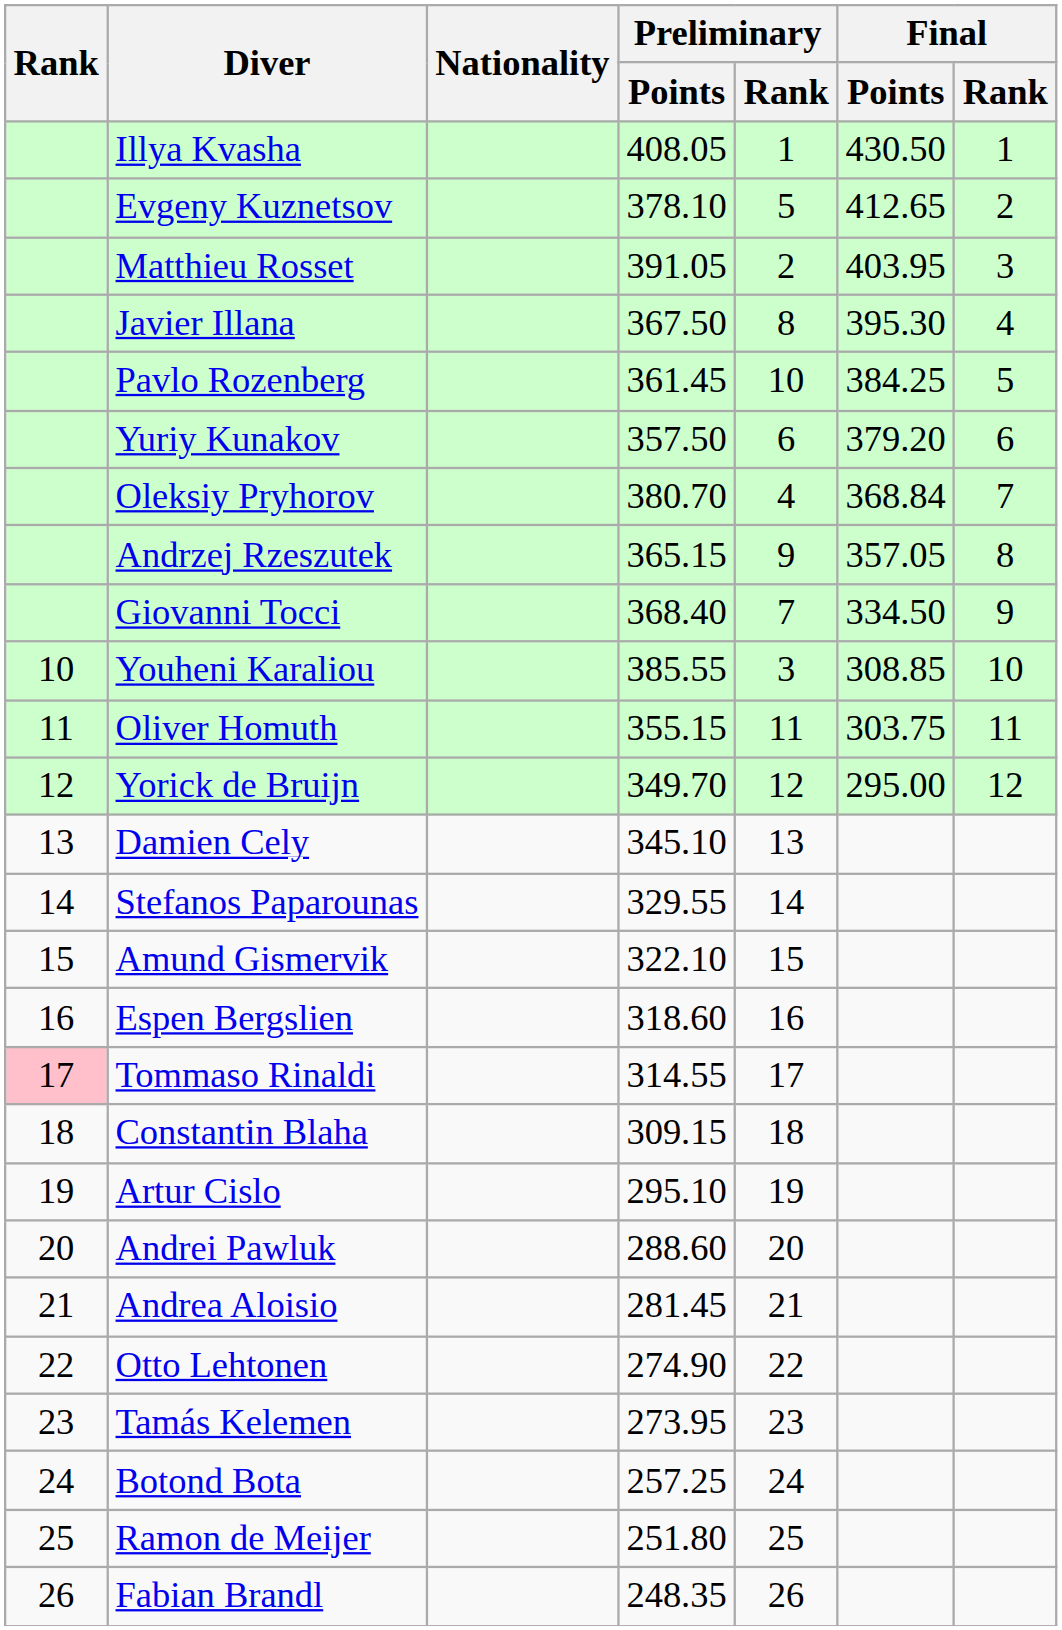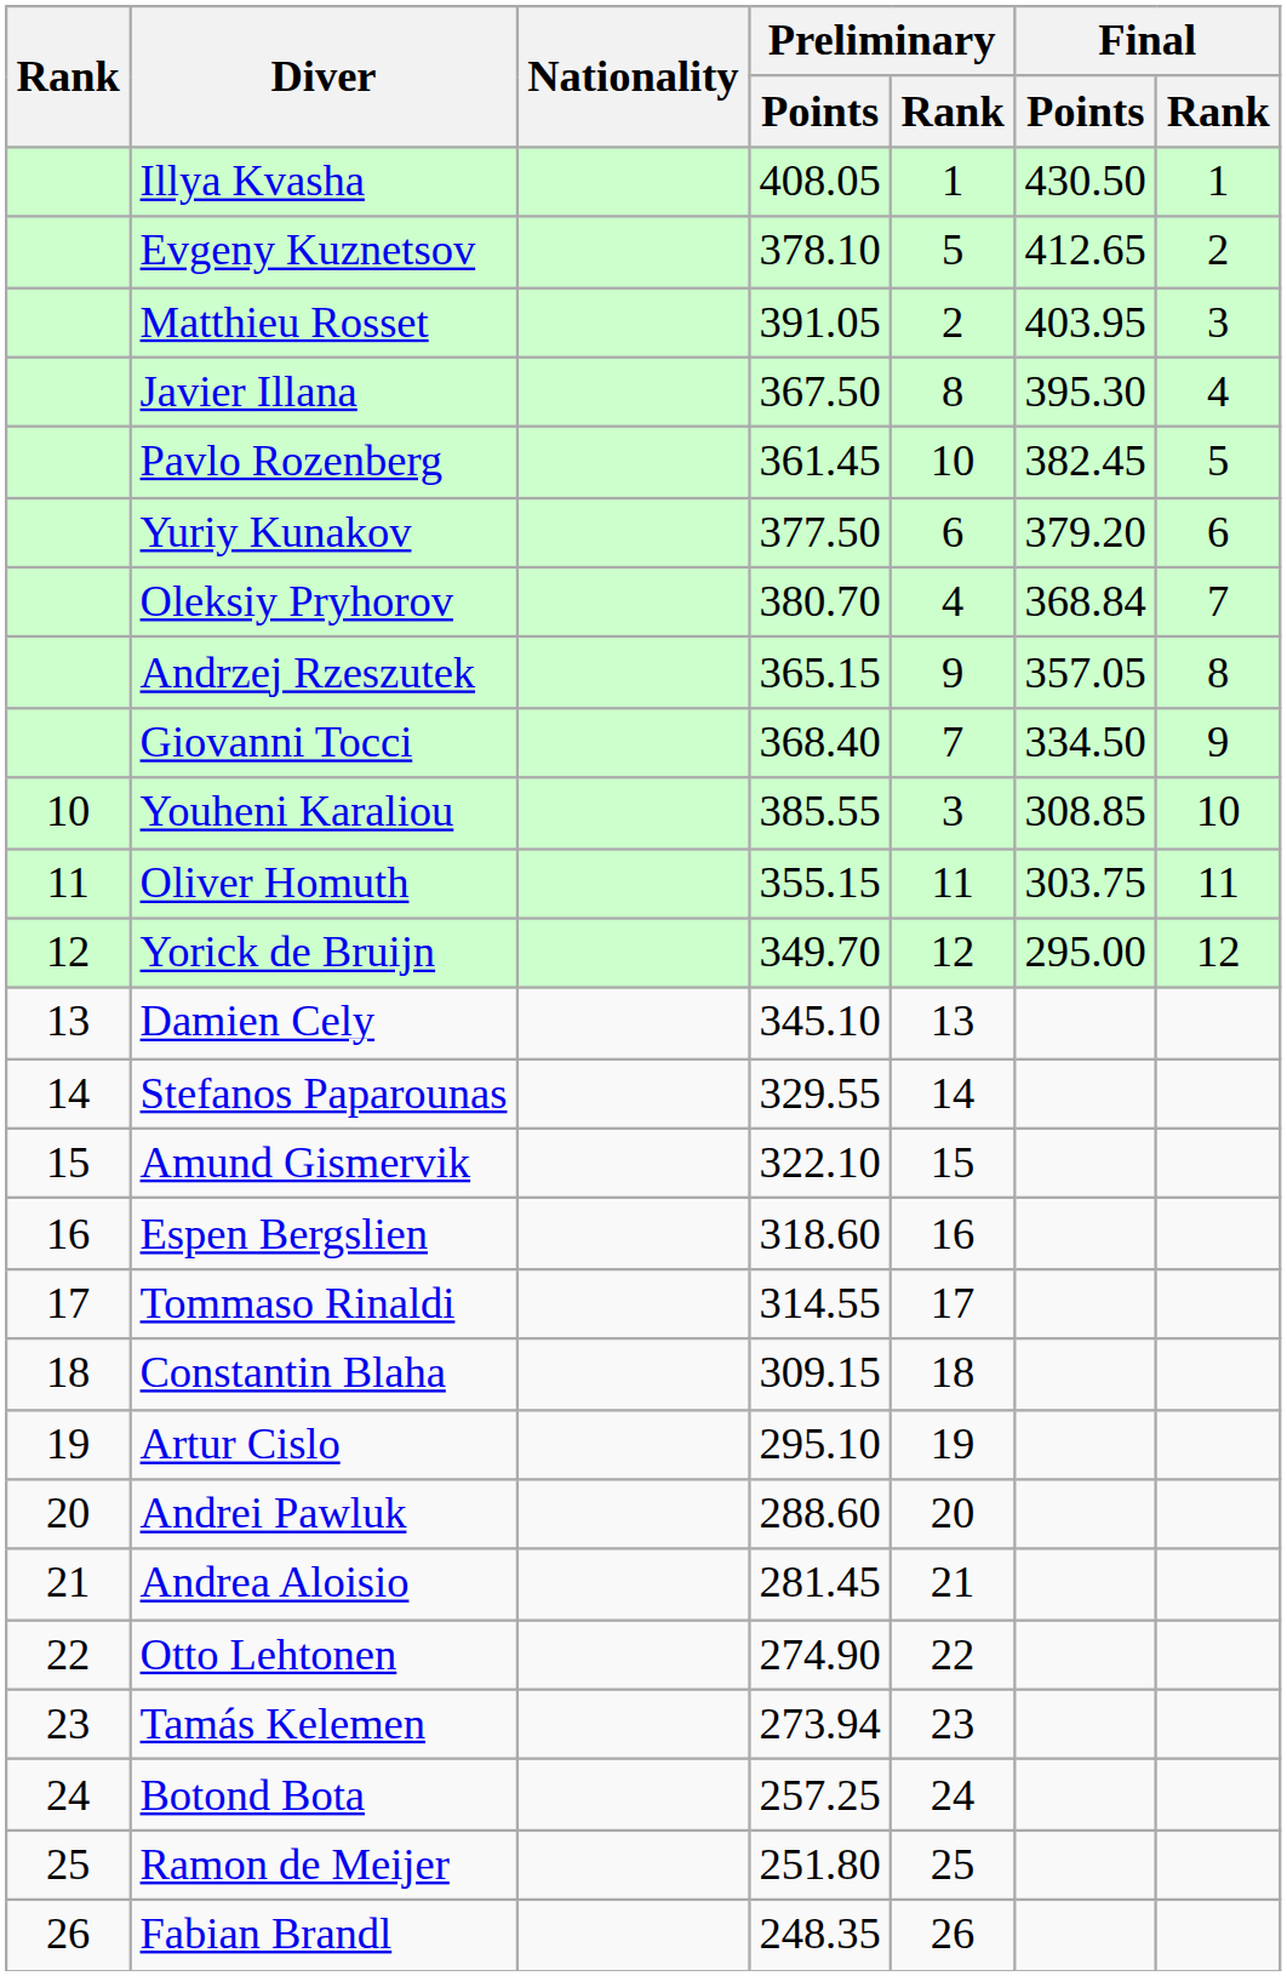 <table class="wikitable" style="text-align:center">
 <tr>
 <th rowspan=2>Rank</th>
 <th rowspan=2>Diver</th>
 <th rowspan=2>Nationality</th>
 <th colspan="2">Preliminary</th>
 <th colspan="2">Final</th>
 </tr>
 <tr>
 <th>Points</th>
 <th>Rank</th>
 <th>Points</th>
 <th>Rank</th>
 </tr>
 <tr bgcolor=ccffcc>
 <td></td>
 <td align=left><a href='#'>Illya Kvasha</a></td>
 <td align=left></td>
 <td>408.05</td>
 <td>1</td>
 <td>430.50</td>
 <td>1</td>
 </tr>
 <tr bgcolor=ccffcc>
 <td></td>
 <td align=left><a href='#'>Evgeny Kuznetsov</a></td>
 <td align=left></td>
 <td>378.10</td>
 <td>5</td>
 <td>412.65</td>
 <td>2</td>
 </tr>
 <tr bgcolor=ccffcc>
 <td></td>
 <td align=left><a href='#'>Matthieu Rosset</a></td>
 <td align=left></td>
 <td>391.05</td>
 <td>2</td>
 <td>403.95</td>
 <td>3</td>
 </tr>
 <tr bgcolor=ccffcc>
 <td></td>
 <td align=left><a href='#'>Javier Illana</a></td>
 <td align=left></td>
 <td>367.50</td>
 <td>8</td>
 <td>395.30</td>
 <td>4</td>
 </tr>
 <tr bgcolor=ccffcc>
 <td></td>
 <td align=left><a href='#'>Pavlo Rozenberg</a></td>
 <td align=left></td>
 <td>361.45</td>
 <td>10</td>
-<td>384.25</td>
+<td>382.45</td>
 <td>5</td>
 </tr>
 <tr bgcolor=ccffcc>
 <td></td>
 <td align=left><a href='#'>Yuriy Kunakov</a></td>
 <td align=left></td>
-<td>357.50</td>
+<td>377.50</td>
 <td>6</td>
 <td>379.20</td>
 <td>6</td>
 </tr>
 <tr bgcolor=ccffcc>
 <td></td>
 <td align=left><a href='#'>Oleksiy Pryhorov</a></td>
 <td align=left></td>
 <td>380.70</td>
 <td>4</td>
 <td>368.84</td>
 <td>7</td>
 </tr>
 <tr bgcolor=ccffcc>
 <td></td>
 <td align=left><a href='#'>Andrzej Rzeszutek</a></td>
 <td align=left></td>
 <td>365.15</td>
 <td>9</td>
 <td>357.05</td>
 <td>8</td>
 </tr>
 <tr bgcolor=ccffcc>
 <td></td>
 <td align=left><a href='#'>Giovanni Tocci</a></td>
 <td align=left></td>
 <td>368.40</td>
 <td>7</td>
 <td>334.50</td>
 <td>9</td>
 </tr>
 <tr bgcolor=ccffcc>
 <td>10</td>
 <td align=left><a href='#'>Youheni Karaliou</a></td>
 <td align=left></td>
 <td>385.55</td>
 <td>3</td>
 <td>308.85</td>
 <td>10</td>
 </tr>
 <tr bgcolor=ccffcc>
 <td>11</td>
 <td align=left><a href='#'>Oliver Homuth</a></td>
 <td align=left></td>
 <td>355.15</td>
 <td>11</td>
 <td>303.75</td>
 <td>11</td>
 </tr>
 <tr bgcolor=ccffcc>
 <td>12</td>
 <td align=left><a href='#'>Yorick de Bruijn</a></td>
 <td align=left></td>
 <td>349.70</td>
 <td>12</td>
 <td>295.00</td>
 <td>12</td>
 </tr>
 <tr>
 <td>13</td>
 <td align=left><a href='#'>Damien Cely</a></td>
 <td align=left></td>
 <td>345.10</td>
 <td>13</td>
 <td></td>
 <td></td>
 </tr>
 <tr>
 <td>14</td>
 <td align=left><a href='#'>Stefanos Paparounas</a></td>
 <td align=left></td>
 <td>329.55</td>
 <td>14</td>
 <td></td>
 <td></td>
 </tr>
 <tr>
 <td>15</td>
 <td align=left><a href='#'>Amund Gismervik</a></td>
 <td align=left></td>
 <td>322.10</td>
 <td>15</td>
 <td></td>
 <td></td>
 </tr>
 <tr>
 <td>16</td>
 <td align=left><a href='#'>Espen Bergslien</a></td>
 <td align=left></td>
 <td>318.60</td>
 <td>16</td>
 <td></td>
 <td></td>
 </tr>
 <tr>
-<td style="background: pink;">17</td>
+<td>17</td>
 <td align=left><a href='#'>Tommaso Rinaldi</a></td>
 <td align=left></td>
 <td>314.55</td>
 <td>17</td>
 <td></td>
 <td></td>
 </tr>
 <tr>
 <td>18</td>
 <td align=left><a href='#'>Constantin Blaha</a></td>
 <td align=left></td>
 <td>309.15</td>
 <td>18</td>
 <td></td>
 <td></td>
 </tr>
 <tr>
 <td>19</td>
 <td align=left><a href='#'>Artur Cislo</a></td>
 <td align=left></td>
 <td>295.10</td>
 <td>19</td>
 <td></td>
 <td></td>
 </tr>
 <tr>
 <td>20</td>
 <td align=left><a href='#'>Andrei Pawluk</a></td>
 <td align=left></td>
 <td>288.60</td>
 <td>20</td>
 <td></td>
 <td></td>
 </tr>
 <tr>
 <td>21</td>
 <td align=left><a href='#'>Andrea Aloisio</a></td>
 <td align=left></td>
 <td>281.45</td>
 <td>21</td>
 <td></td>
 <td></td>
 </tr>
 <tr>
 <td>22</td>
 <td align=left><a href='#'>Otto Lehtonen</a></td>
 <td align=left></td>
 <td>274.90</td>
 <td>22</td>
 <td></td>
 <td></td>
 </tr>
 <tr>
 <td>23</td>
 <td align=left><a href='#'>Tamás Kelemen</a></td>
 <td align=left></td>
-<td>273.95</td>
+<td>273.94</td>
 <td>23</td>
 <td></td>
 <td></td>
 </tr>
 <tr>
 <td>24</td>
 <td align=left><a href='#'>Botond Bota</a></td>
 <td align=left></td>
 <td>257.25</td>
 <td>24</td>
 <td></td>
 <td></td>
 </tr>
 <tr>
 <td>25</td>
 <td align=left><a href='#'>Ramon de Meijer</a></td>
 <td align=left></td>
 <td>251.80</td>
 <td>25</td>
 <td></td>
 <td></td>
 </tr>
 <tr>
 <td>26</td>
 <td align=left><a href='#'>Fabian Brandl</a></td>
 <td align=left></td>
 <td>248.35</td>
 <td>26</td>
 <td></td>
 <td></td>
 </tr>
 </table>
